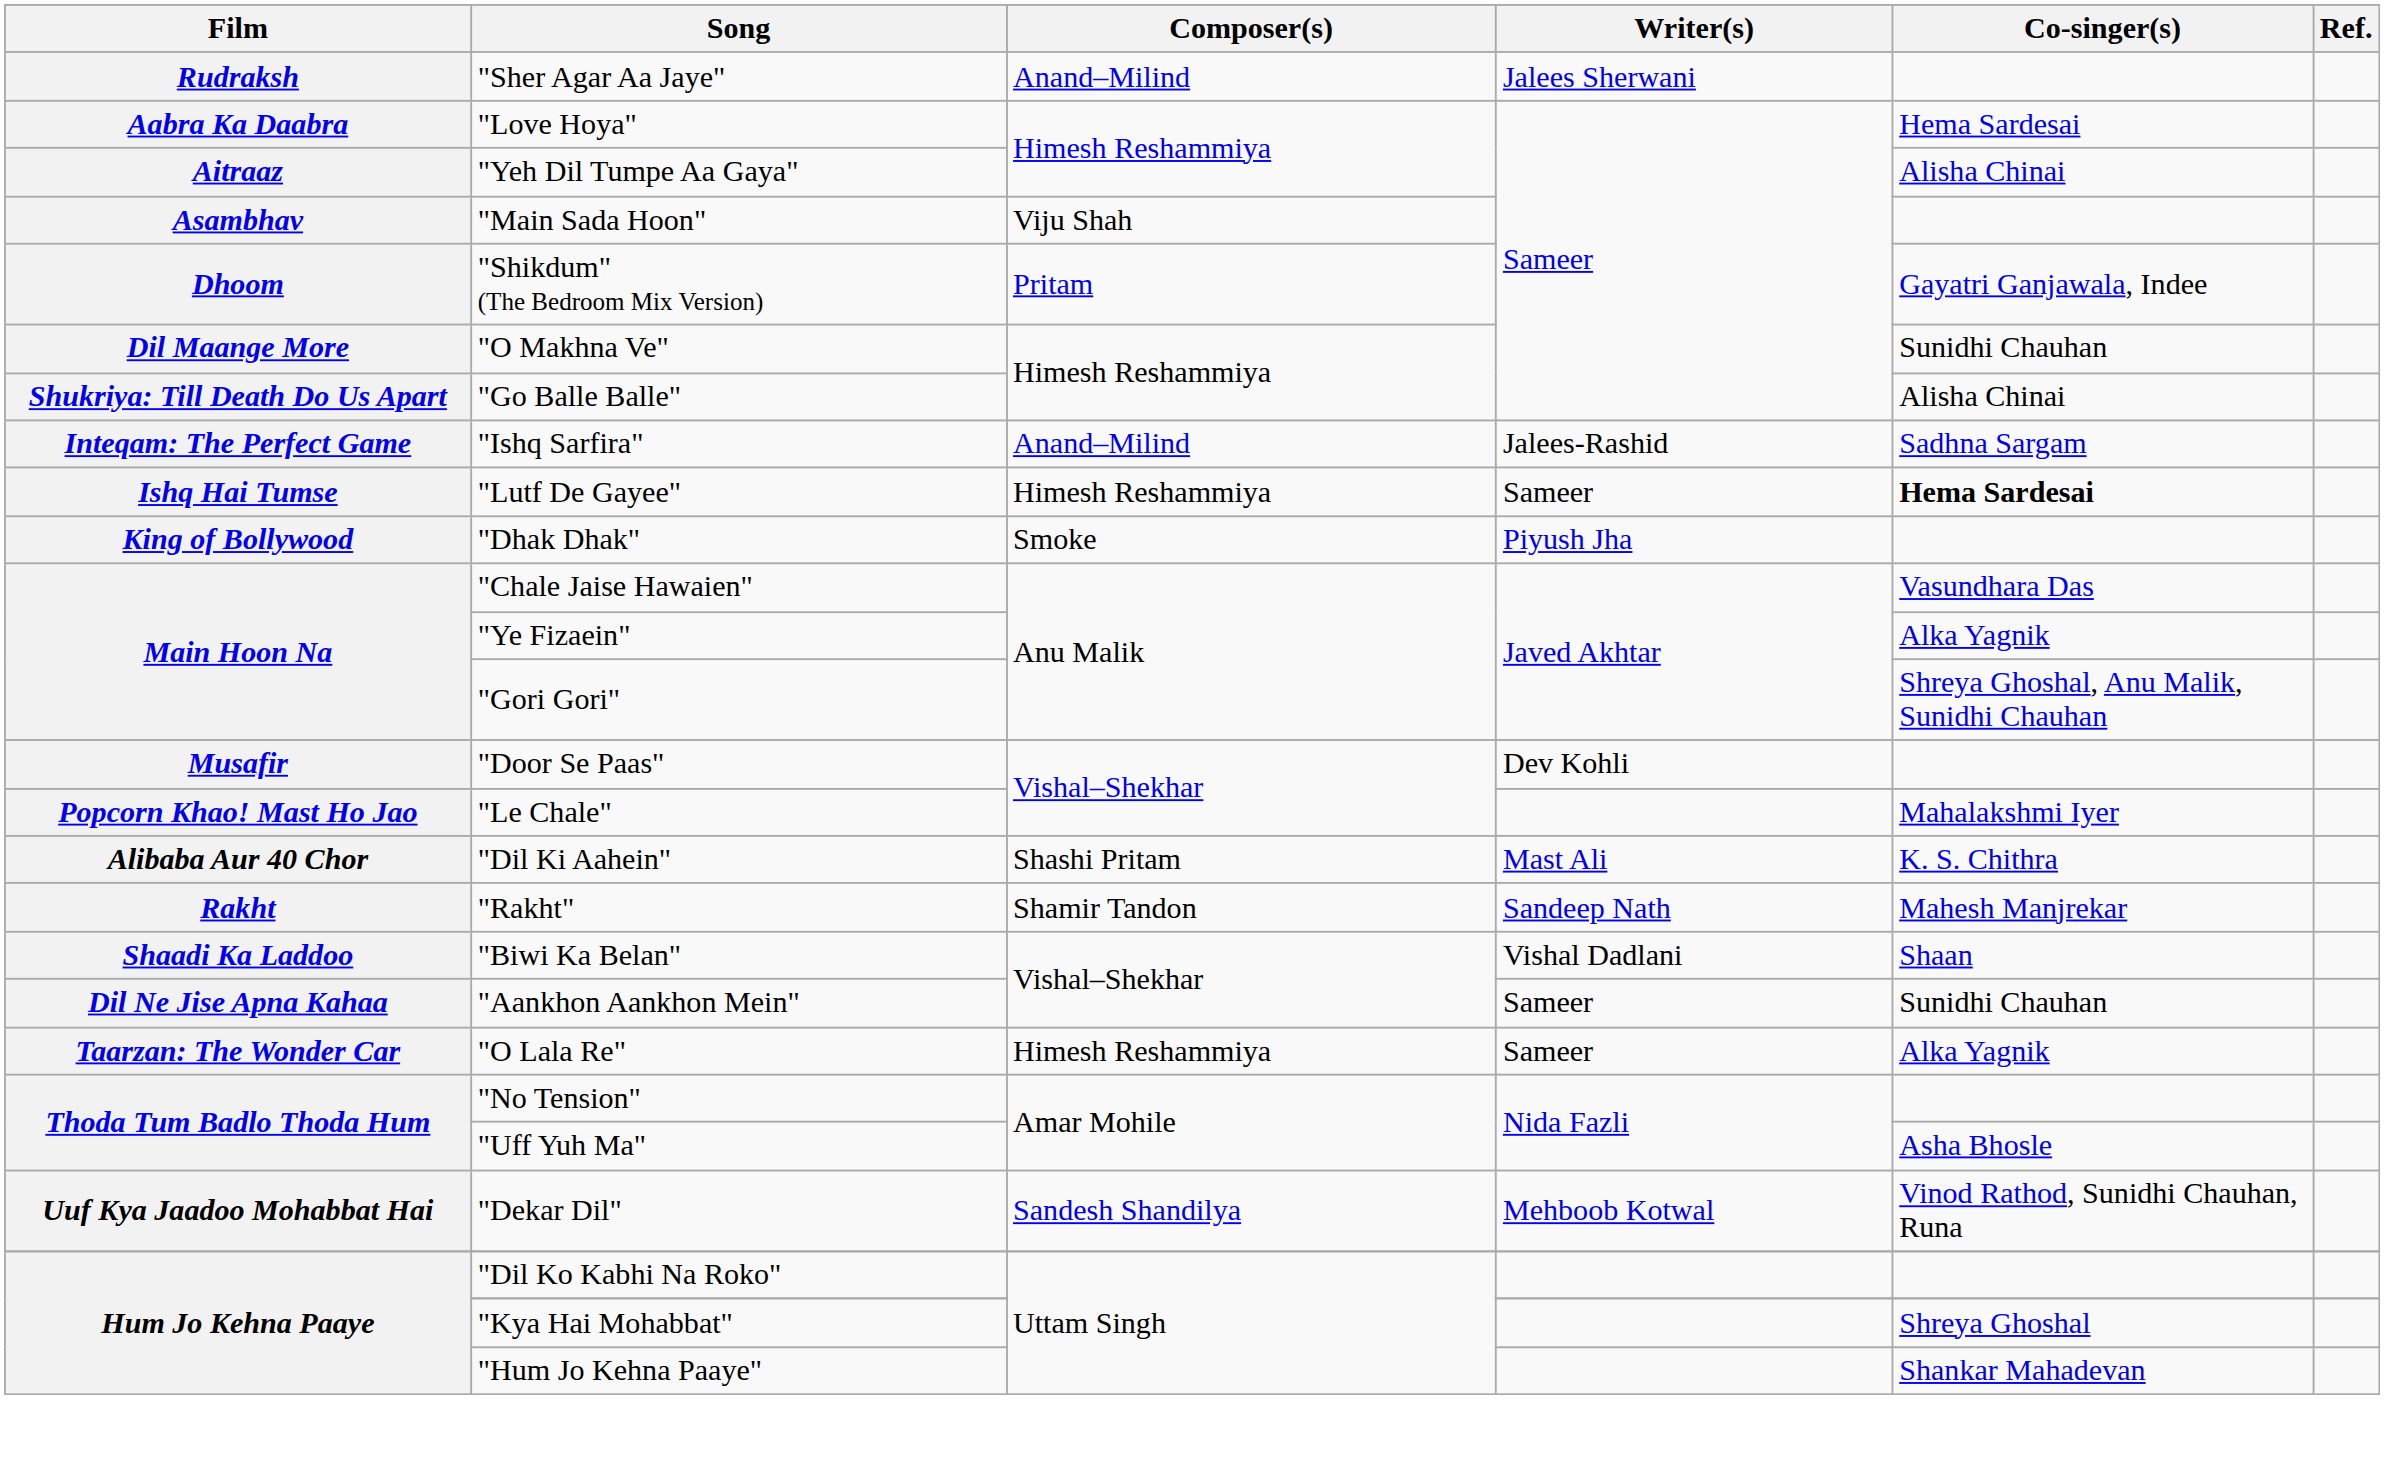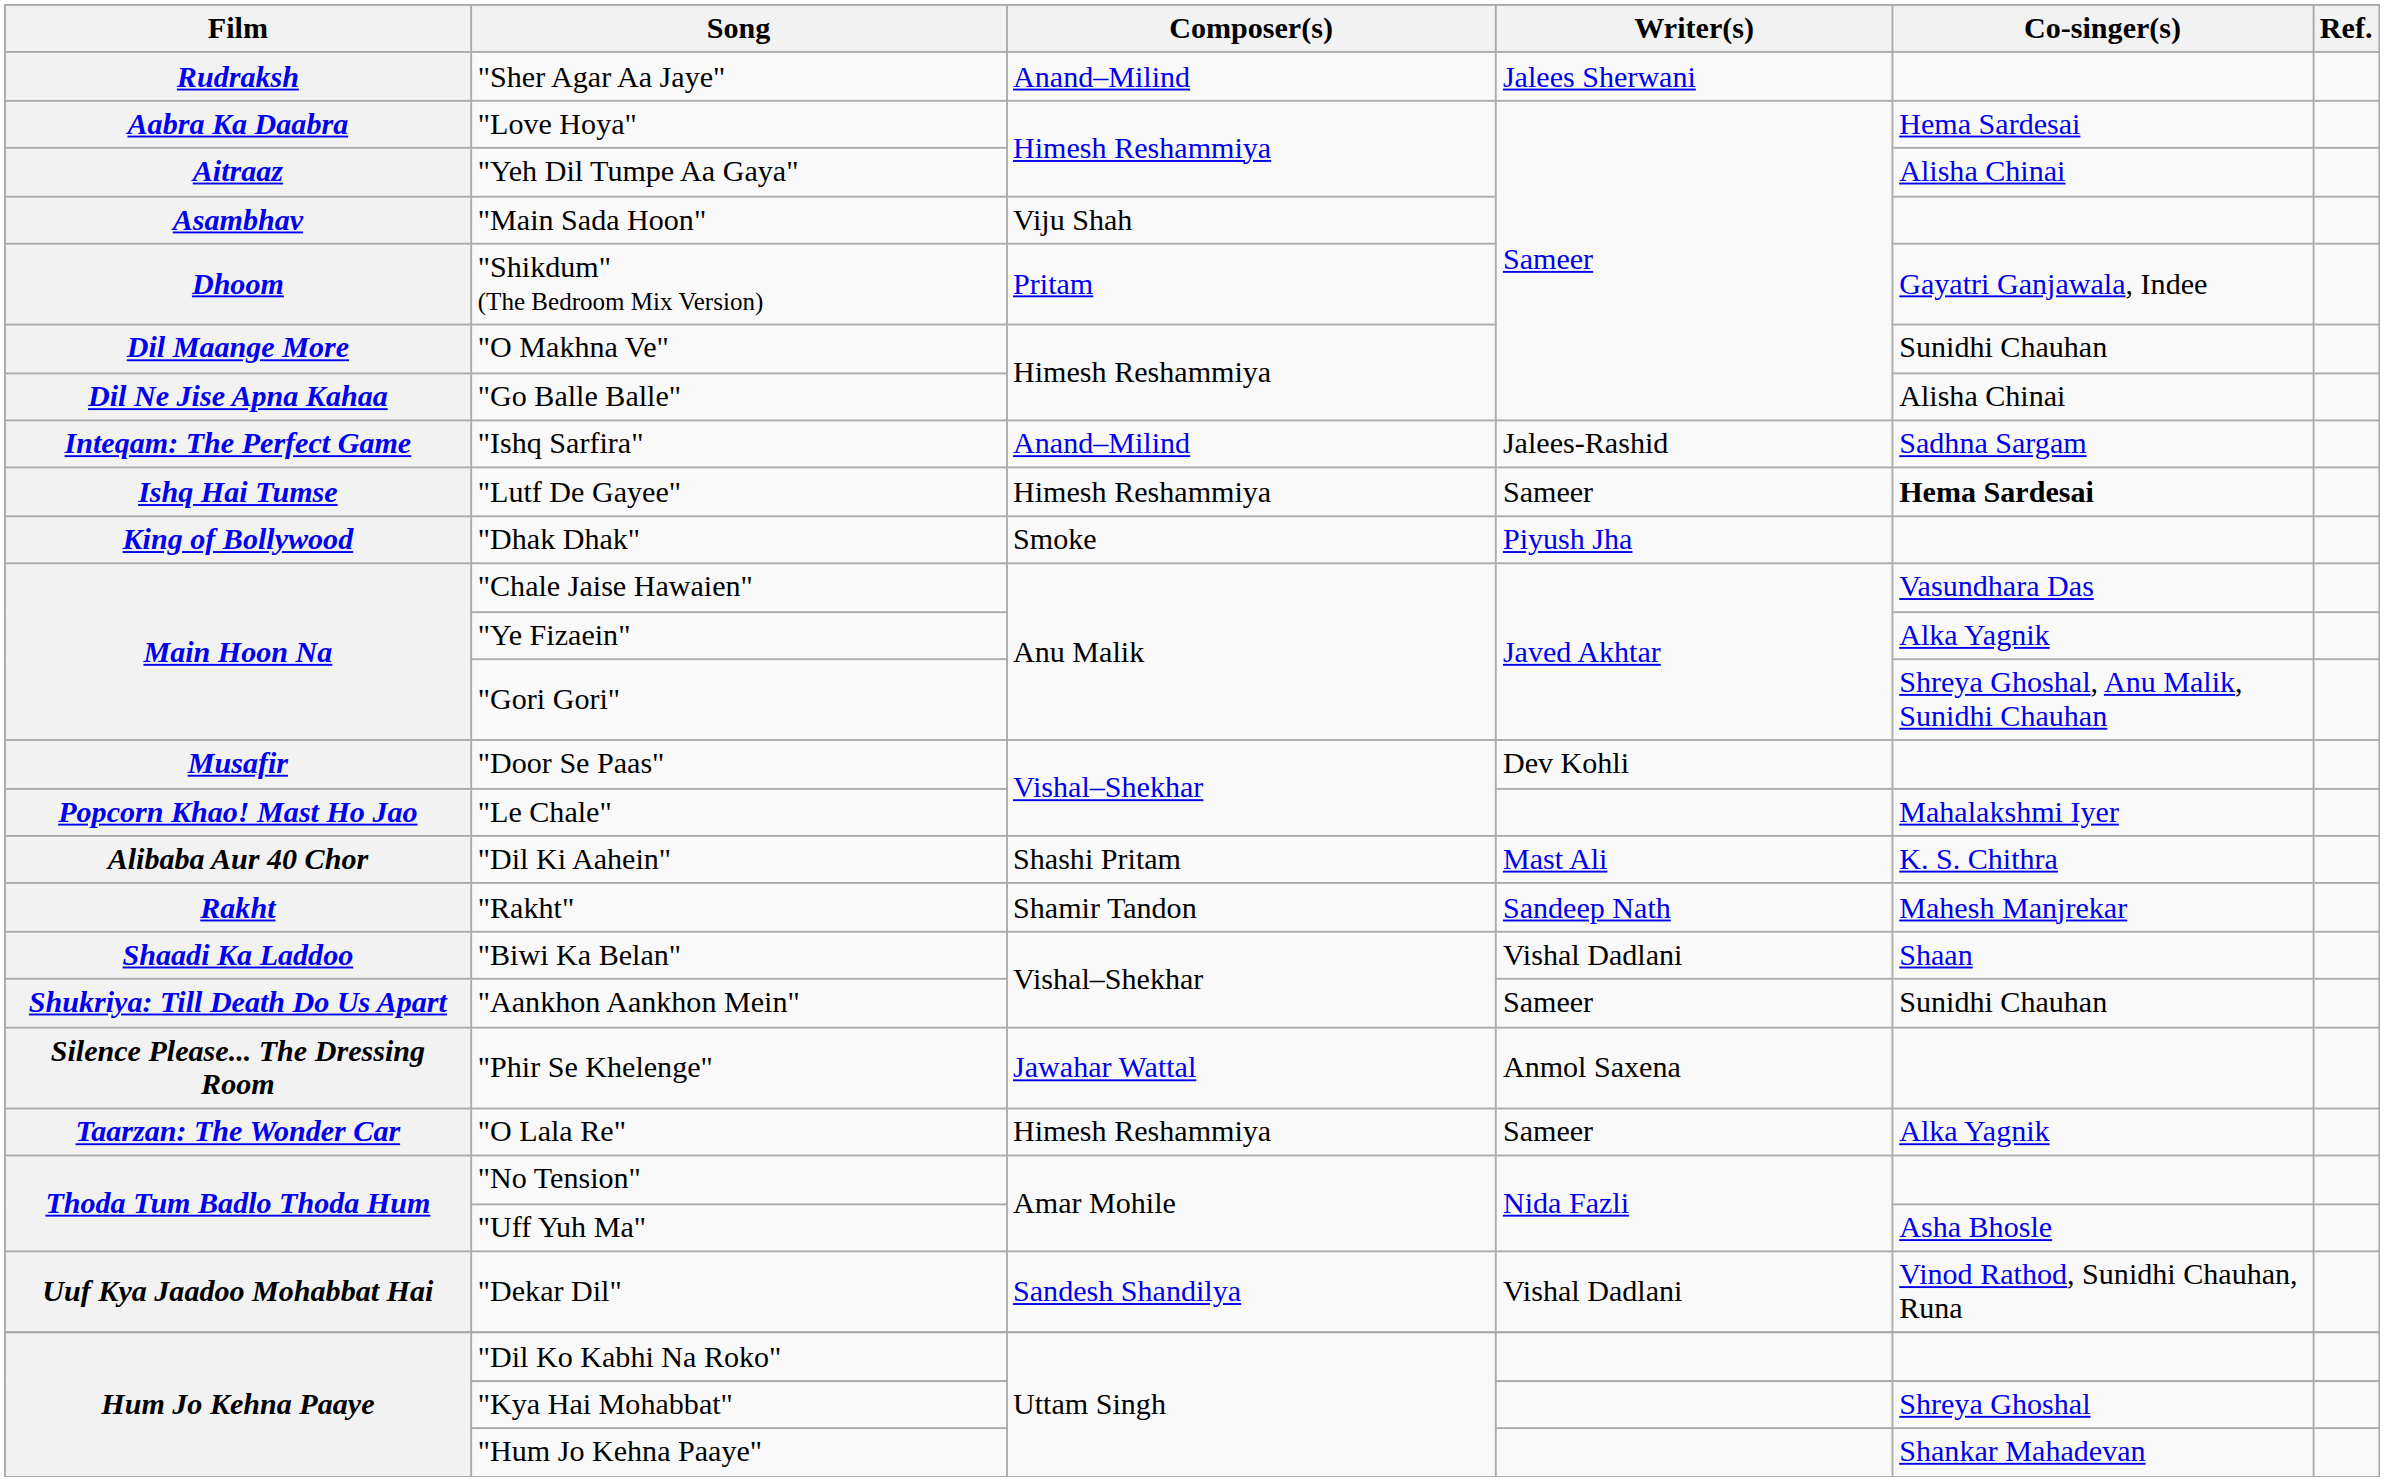 <table class="wikitable plainrowheaders" width="100%" textcolor:#000;">
 <tr>
 <th scope="col" width=20%><strong>Film</strong></th>
 <th scope="col" width=23%><strong>Song</strong></th>
 <th scope="col" width=21%><strong>Composer(s)</strong></th>
 <th scope="col" width=17%><strong>Writer(s)</strong></th>
 <th scope="col" width=18%><strong>Co-singer(s)</strong></th>
 <th scope="col" width=1%><strong>Ref.</strong></th>
 </tr>
 <tr>
 <th scope="row"><em><a href='#'>Rudraksh</a></em></th>
 <td>"Sher Agar Aa Jaye"</td>
 <td><a href='#'>Anand–Milind</a></td>
 <td><a href='#'>Jalees Sherwani</a></td>
 <td></td>
 <td></td>
 </tr>
 <tr>
 <th scope="row"><em><a href='#'>Aabra Ka Daabra</a></em></th>
 <td>"Love Hoya"</td>
 <td rowspan="2"><a href='#'>Himesh Reshammiya</a></td>
 <td rowspan="6"><a href='#'>Sameer</a></td>
 <td><a href='#'>Hema Sardesai</a></td>
 <td></td>
 </tr>
 <tr>
 <th scope="row"><em><a href='#'>Aitraaz</a></em></th>
 <td>"Yeh Dil Tumpe Aa Gaya"</td>
 <td><a href='#'>Alisha Chinai</a></td>
 <td></td>
 </tr>
 <tr>
 <th scope="row"><em><a href='#'>Asambhav</a></em></th>
 <td>"Main Sada Hoon"</td>
 <td>Viju Shah</td>
 <td></td>
 <td></td>
 </tr>
 <tr>
 <th scope="row"><em><a href='#'>Dhoom</a></em></th>
 <td>"Shikdum"<br><small>(The Bedroom Mix Version)</small></td>
 <td><a href='#'>Pritam</a></td>
 <td><a href='#'>Gayatri Ganjawala</a>, Indee</td>
 <td></td>
 </tr>
 <tr>
 <th scope="row"><em><a href='#'>Dil Maange More</a></em></th>
 <td>"O Makhna Ve"</td>
 <td rowspan="2">Himesh Reshammiya</td>
 <td>Sunidhi Chauhan</td>
 <td></td>
 </tr>
 <tr>
-<th scope="row"><em><a href='#'>Shukriya: Till Death Do Us Apart</a></em></th>
+<th scope="row"><em><a href='#'>Dil Ne Jise Apna Kahaa</a></em></th>
 <td>"Go Balle Balle"</td>
 <td>Alisha Chinai</td>
 <td></td>
 </tr>
 <tr>
 <th scope="row"><em><a href='#'>Inteqam: The Perfect Game</a></em></th>
 <td>"Ishq Sarfira"</td>
 <td><a href='#'>Anand–Milind</a></td>
 <td>Jalees-Rashid</td>
 <td><a href='#'>Sadhna Sargam</a></td>
 <td></td>
 </tr>
 <tr>
 <th scope="row"><em><a href='#'>Ishq Hai Tumse</a></em></th>
 <td>"Lutf De Gayee"</td>
 <td>Himesh Reshammiya</td>
 <td>Sameer</td>
 <td><strong>Hema Sardesai</strong></td>
 <td></td>
 </tr>
 <tr>
 <th scope="row"><em><a href='#'>King of Bollywood</a></em></th>
 <td>"Dhak Dhak"</td>
 <td>Smoke</td>
 <td><a href='#'>Piyush Jha</a></td>
 <td></td>
 <td></td>
 </tr>
 <tr>
 <th scope="row" rowspan="3"><em><a href='#'>Main Hoon Na</a></em></th>
 <td>"Chale Jaise Hawaien"</td>
 <td rowspan="3">Anu Malik</td>
 <td rowspan="3"><a href='#'>Javed Akhtar</a></td>
 <td><a href='#'>Vasundhara Das</a></td>
 <td></td>
 </tr>
 <tr>
 <td>"Ye Fizaein"</td>
 <td><a href='#'>Alka Yagnik</a></td>
 <td></td>
 </tr>
 <tr>
 <td>"Gori Gori"</td>
 <td><a href='#'>Shreya Ghoshal</a>, <a href='#'>Anu Malik</a>, <a href='#'>Sunidhi Chauhan</a></td>
 <td></td>
 </tr>
 <tr>
 <th scope="row"><em><a href='#'>Musafir</a></em></th>
 <td>"Door Se Paas"</td>
 <td rowspan="2"><a href='#'>Vishal–Shekhar</a></td>
 <td>Dev Kohli</td>
 <td></td>
 <td></td>
 </tr>
 <tr>
 <th scope="row"><em><a href='#'>Popcorn Khao! Mast Ho Jao</a></em></th>
 <td>"Le Chale"</td>
 <td></td>
 <td><a href='#'>Mahalakshmi Iyer</a></td>
 <td></td>
 </tr>
 <tr>
 <th scope="row"><em>Alibaba Aur 40 Chor</em></th>
 <td>"Dil Ki Aahein"</td>
 <td>Shashi Pritam</td>
 <td><a href='#'>Mast Ali</a></td>
 <td><a href='#'>K. S. Chithra</a></td>
 <td></td>
 </tr>
 <tr>
 <th scope="row"><em><a href='#'>Rakht</a></em></th>
 <td>"Rakht"</td>
 <td>Shamir Tandon</td>
 <td><a href='#'>Sandeep Nath</a></td>
 <td><a href='#'>Mahesh Manjrekar</a></td>
 <td></td>
 </tr>
 <tr>
 <th scope="row"><em><a href='#'>Shaadi Ka Laddoo</a></em></th>
 <td>"Biwi Ka Belan"</td>
 <td rowspan="2">Vishal–Shekhar</td>
 <td>Vishal Dadlani</td>
 <td><a href='#'>Shaan</a></td>
 <td></td>
 </tr>
 <tr>
-<th scope="row"><em><a href='#'>Dil Ne Jise Apna Kahaa</a></em></th>
+<th scope="row"><em><a href='#'>Shukriya: Till Death Do Us Apart</a></em></th>
 <td>"Aankhon Aankhon Mein"</td>
 <td>Sameer</td>
 <td>Sunidhi Chauhan</td>
+<td></td>
+</tr>
+<tr>
+<th scope="row"><em>Silence Please... The Dressing Room</em></th>
+<td>"Phir Se Khelenge"</td>
+<td><a href='#'>Jawahar Wattal</a></td>
+<td>Anmol Saxena</td>
+<td></td>
 <td></td>
 </tr>
 <tr>
 <th scope="row"><em><a href='#'>Taarzan: The Wonder Car</a></em></th>
 <td>"O Lala Re"</td>
 <td>Himesh Reshammiya</td>
 <td>Sameer</td>
 <td><a href='#'>Alka Yagnik</a></td>
 <td></td>
 </tr>
 <tr>
 <th scope="row" rowspan="2"><em><a href='#'>Thoda Tum Badlo Thoda Hum</a></em></th>
 <td>"No Tension"</td>
 <td rowspan="2">Amar Mohile</td>
 <td rowspan="2"><a href='#'>Nida Fazli</a></td>
 <td></td>
 <td></td>
 </tr>
 <tr>
 <td>"Uff Yuh Ma"</td>
 <td><a href='#'>Asha Bhosle</a></td>
 <td></td>
 </tr>
 <tr>
 <th scope="row"><em>Uuf Kya Jaadoo Mohabbat Hai</em></th>
 <td>"Dekar Dil"</td>
 <td><a href='#'>Sandesh Shandilya</a></td>
-<td><a href='#'>Mehboob Kotwal</a></td>
+<td>Vishal Dadlani</td>
 <td><a href='#'>Vinod Rathod</a>, Sunidhi Chauhan, Runa</td>
 <td></td>
 </tr>
 <tr>
 </tr>
 <tr>
 <th scope="row" rowspan="4"><em>Hum Jo Kehna Paaye</em></th>
 <td>"Dil Ko Kabhi Na Roko"</td>
 <td rowspan="4">Uttam Singh</td>
 <td></td>
 <td></td>
 <td></td>
 </tr>
 <tr>
 </tr>
 <tr>
 <td>"Kya Hai Mohabbat"</td>
 <td></td>
 <td><a href='#'>Shreya Ghoshal</a></td>
 <td></td>
 </tr>
 <tr>
 <td>"Hum Jo Kehna Paaye"</td>
 <td></td>
 <td><a href='#'>Shankar Mahadevan</a></td>
 <td></td>
 </tr>
 </table>
